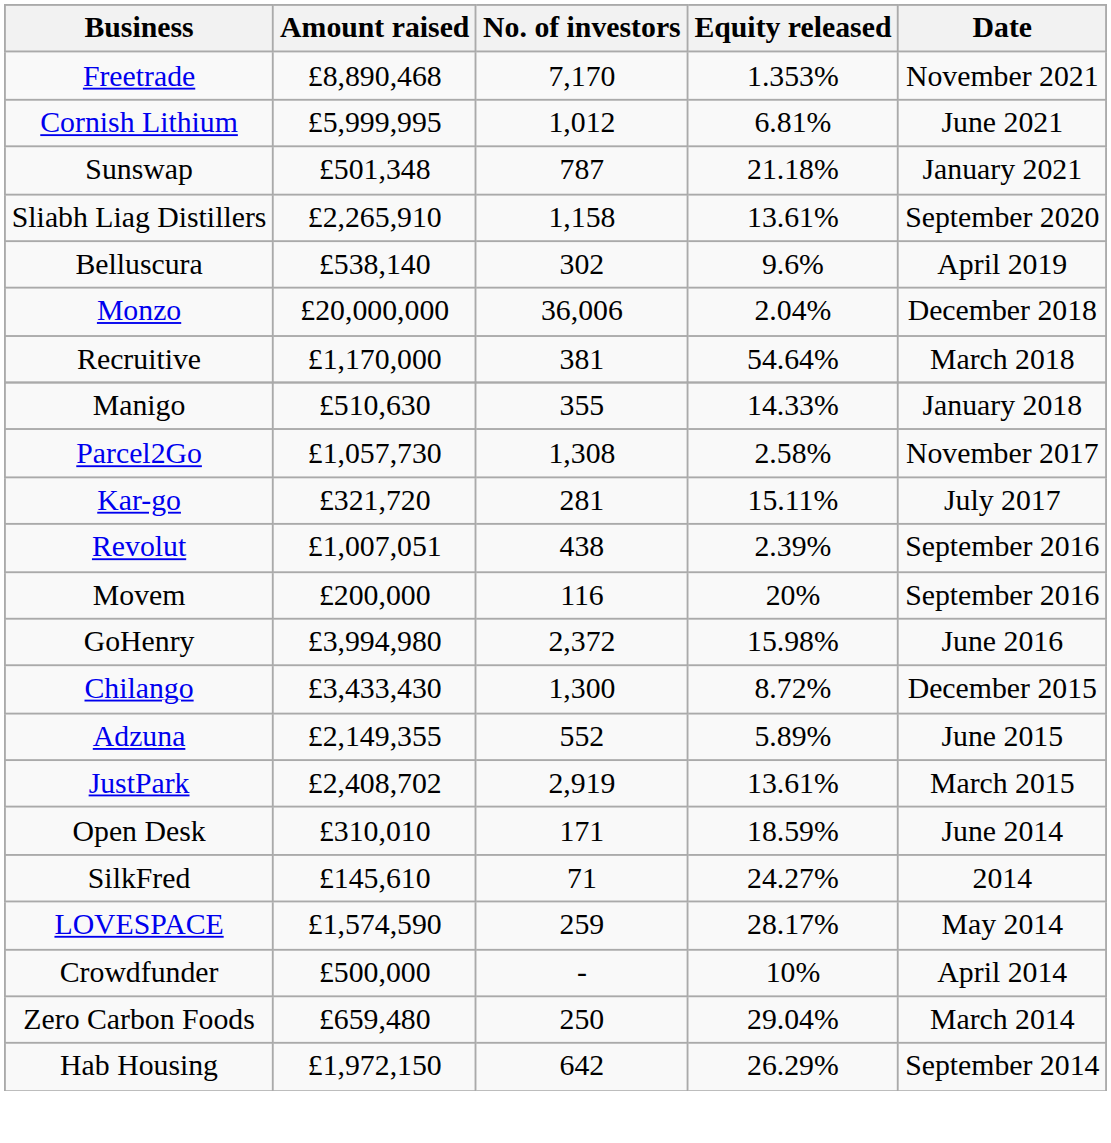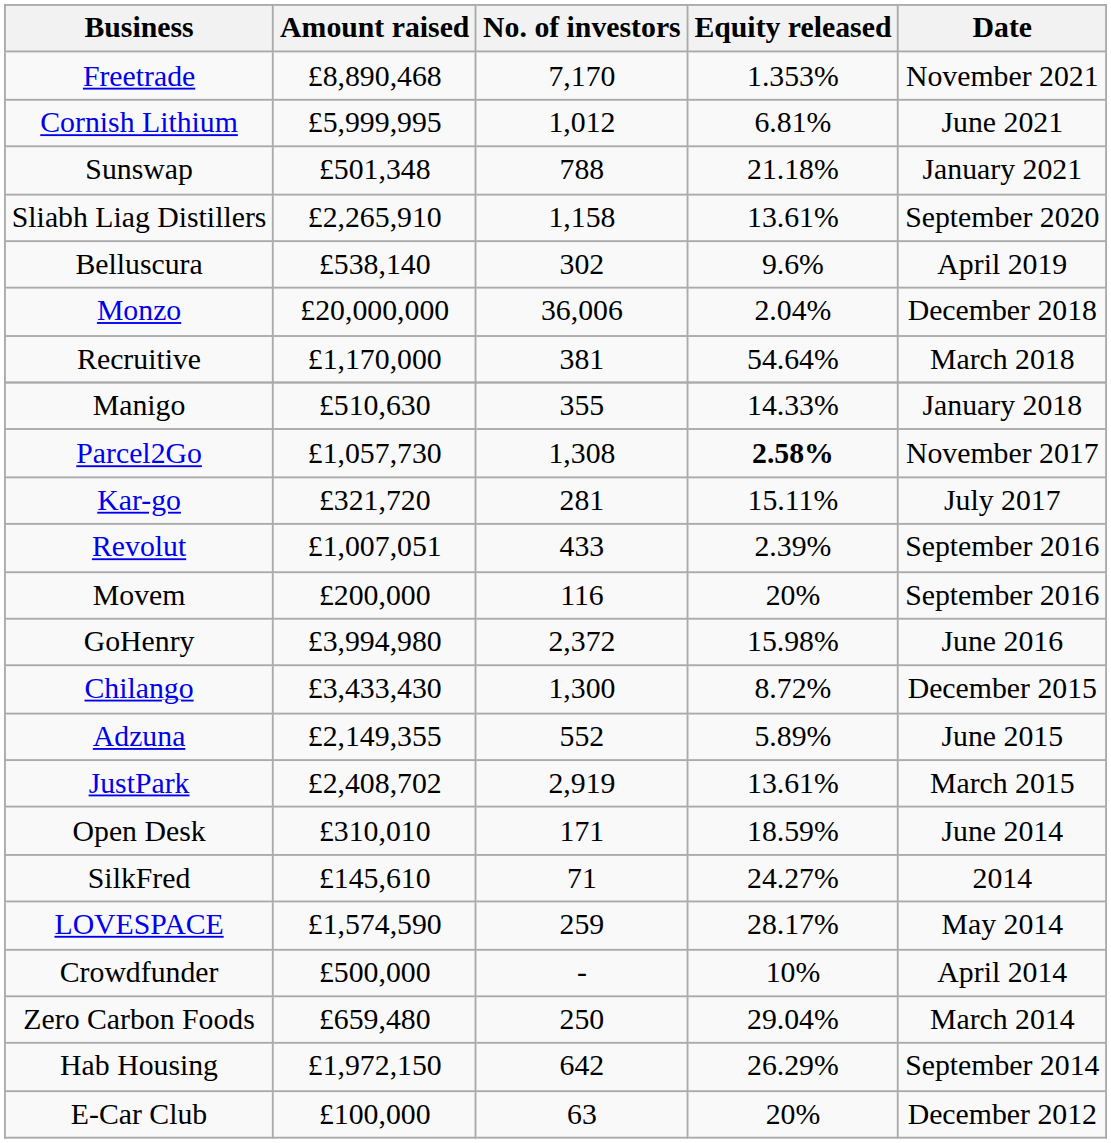 <table class="sortable wikitable" style="font-size: 100%; text-align: center;">
 <tr>
 <th>Business</th>
 <th>Amount raised</th>
 <th>No. of investors</th>
 <th>Equity released</th>
 <th>Date</th>
 </tr>
 <tr>
 <td><a href='#'>Freetrade</a></td>
 <td>£8,890,468</td>
 <td>7,170</td>
 <td>1.353%</td>
 <td>November 2021</td>
 </tr>
 <tr>
 <td><a href='#'>Cornish Lithium</a></td>
 <td>£5,999,995</td>
 <td>1,012</td>
 <td>6.81%</td>
 <td>June 2021</td>
 </tr>
 <tr>
 <td>Sunswap</td>
 <td>£501,348</td>
-<td>787</td>
+<td>788</td>
 <td>21.18%</td>
 <td>January 2021</td>
 </tr>
 <tr>
 <td>Sliabh Liag Distillers</td>
 <td>£2,265,910</td>
 <td>1,158</td>
 <td>13.61%</td>
 <td>September 2020</td>
 </tr>
 <tr>
 <td>Belluscura</td>
 <td>£538,140</td>
 <td>302</td>
 <td>9.6%</td>
 <td>April 2019</td>
 </tr>
 <tr>
 <td><a href='#'>Monzo</a></td>
 <td>£20,000,000</td>
 <td>36,006</td>
 <td>2.04%</td>
 <td>December 2018</td>
 </tr>
 <tr>
 <td>Recruitive</td>
 <td>£1,170,000</td>
 <td>381</td>
 <td>54.64%</td>
 <td>March 2018</td>
 </tr>
 <tr>
 </tr>
 <tr>
 <td>Manigo</td>
 <td>£510,630</td>
 <td>355</td>
 <td>14.33%</td>
 <td>January 2018</td>
 </tr>
 <tr>
 <td><a href='#'>Parcel2Go</a></td>
 <td>£1,057,730</td>
 <td>1,308</td>
-<td>2.58%</td>
+<td><strong>2.58%</strong></td>
 <td>November 2017</td>
 </tr>
 <tr>
 <td><a href='#'>Kar-go</a></td>
 <td>£321,720</td>
 <td>281</td>
 <td>15.11%</td>
 <td>July 2017</td>
 </tr>
 <tr>
 <td><a href='#'>Revolut</a></td>
 <td>£1,007,051</td>
-<td>438</td>
+<td>433</td>
 <td>2.39%</td>
 <td>September 2016</td>
 </tr>
 <tr>
 <td>Movem</td>
 <td>£200,000</td>
 <td>116</td>
 <td>20%</td>
 <td>September 2016</td>
 </tr>
 <tr>
 <td>GoHenry</td>
 <td>£3,994,980</td>
 <td>2,372</td>
 <td>15.98%</td>
 <td>June 2016</td>
 </tr>
 <tr>
 <td><a href='#'>Chilango</a></td>
 <td>£3,433,430</td>
 <td>1,300</td>
 <td>8.72%</td>
 <td>December 2015</td>
 </tr>
 <tr>
 <td><a href='#'>Adzuna</a></td>
 <td>£2,149,355</td>
 <td>552</td>
 <td>5.89%</td>
 <td>June 2015</td>
 </tr>
 <tr>
 <td><a href='#'>JustPark</a></td>
 <td>£2,408,702</td>
 <td>2,919</td>
 <td>13.61%</td>
 <td>March 2015</td>
 </tr>
 <tr>
 <td>Open Desk</td>
 <td>£310,010</td>
 <td>171</td>
 <td>18.59%</td>
 <td>June 2014</td>
 </tr>
 <tr>
 <td>SilkFred</td>
 <td>£145,610</td>
 <td>71</td>
 <td>24.27%</td>
 <td>2014</td>
 </tr>
 <tr>
 <td><a href='#'>LOVESPACE</a></td>
 <td>£1,574,590</td>
 <td>259</td>
 <td>28.17%</td>
 <td>May 2014</td>
 </tr>
 <tr>
 <td>Crowdfunder</td>
 <td>£500,000</td>
 <td>-</td>
 <td>10%</td>
 <td>April 2014</td>
 </tr>
 <tr>
 <td>Zero Carbon Foods</td>
 <td>£659,480</td>
 <td>250</td>
 <td>29.04%</td>
 <td>March 2014</td>
 </tr>
 <tr>
 <td>Hab Housing</td>
 <td>£1,972,150</td>
 <td>642</td>
 <td>26.29%</td>
 <td>September 2014</td>
 </tr>
+<tr>
+<td>E-Car Club</td>
+<td>£100,000</td>
+<td>63</td>
+<td>20%</td>
+<td>December 2012</td>
+</tr>
 </table>
